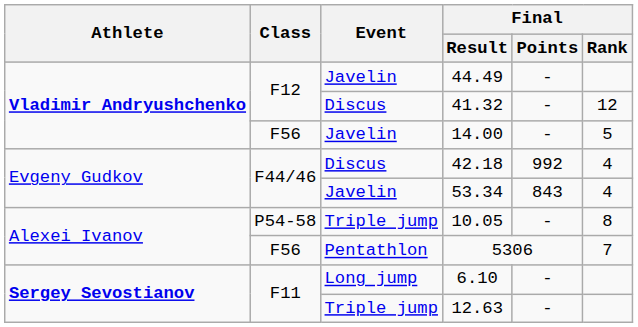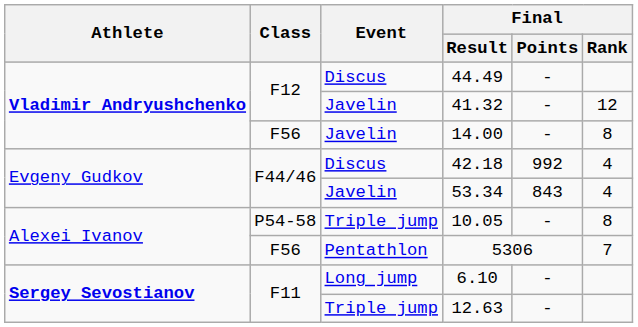 <table class=wikitable style="font-size:90%">
 <tr>
 <th rowspan="2">Athlete</th>
 <th rowspan="2">Class</th>
 <th rowspan="2">Event</th>
 <th colspan="3">Final</th>
 </tr>
 <tr>
 <th>Result</th>
 <th>Points</th>
 <th>Rank</th>
 </tr>
 <tr>
 <td rowspan="3"><strong><a href='#'>Vladimir Andryushchenko</a></strong></td>
 <td rowspan="2" style="text-align:center;">F12</td>
-<td><a href='#'>Javelin</a></td>
+<td><a href='#'>Discus</a></td>
 <td style="text-align:center;">44.49</td>
 <td style="text-align:center;">-</td>
 <td style="text-align:center;"></td>
 </tr>
 <tr>
-<td><a href='#'>Discus</a></td>
+<td><a href='#'>Javelin</a></td>
 <td style="text-align:center;">41.32</td>
 <td style="text-align:center;">-</td>
 <td style="text-align:center;">12</td>
 </tr>
 <tr>
 <td style="text-align:center;">F56</td>
 <td><a href='#'>Javelin</a></td>
 <td style="text-align:center;">14.00</td>
 <td style="text-align:center;">-</td>
-<td style="text-align:center;">5</td>
+<td style="text-align:center;">8</td>
 </tr>
 <tr>
 <td rowspan="2"><a href='#'>Evgeny Gudkov</a></td>
 <td rowspan="2" style="text-align:center;">F44/46</td>
 <td><a href='#'>Discus</a></td>
 <td style="text-align:center;">42.18</td>
 <td style="text-align:center;">992</td>
 <td style="text-align:center;">4</td>
 </tr>
 <tr>
 <td><a href='#'>Javelin</a></td>
 <td style="text-align:center;">53.34</td>
 <td style="text-align:center;">843</td>
 <td style="text-align:center;">4</td>
 </tr>
 <tr>
 <td rowspan="2"><a href='#'>Alexei Ivanov</a></td>
 <td style="text-align:center;">P54-58</td>
 <td><a href='#'>Triple jump</a></td>
 <td style="text-align:center;">10.05</td>
 <td style="text-align:center;">-</td>
 <td style="text-align:center;">8</td>
 </tr>
 <tr>
 <td style="text-align:center;">F56</td>
 <td><a href='#'>Pentathlon</a></td>
 <td style="text-align:center;" colspan="2">5306</td>
 <td style="text-align:center;">7</td>
 </tr>
 <tr>
 <td rowspan="2"><strong><a href='#'>Sergey Sevostianov</a></strong></td>
 <td rowspan="2" style="text-align:center;">F11</td>
 <td><a href='#'>Long jump</a></td>
 <td style="text-align:center;">6.10</td>
 <td style="text-align:center;">-</td>
 <td style="text-align:center;"></td>
 </tr>
 <tr>
 <td><a href='#'>Triple jump</a></td>
 <td style="text-align:center;">12.63</td>
 <td style="text-align:center;">-</td>
 <td style="text-align:center;"></td>
 </tr>
 </table>
